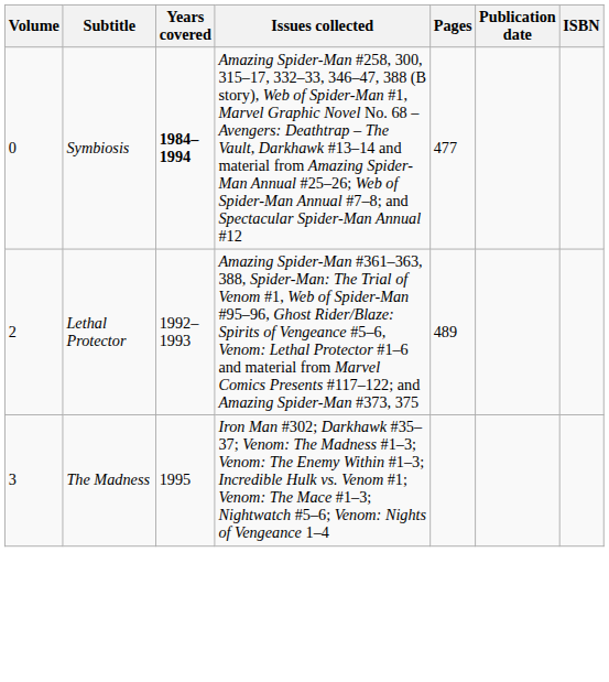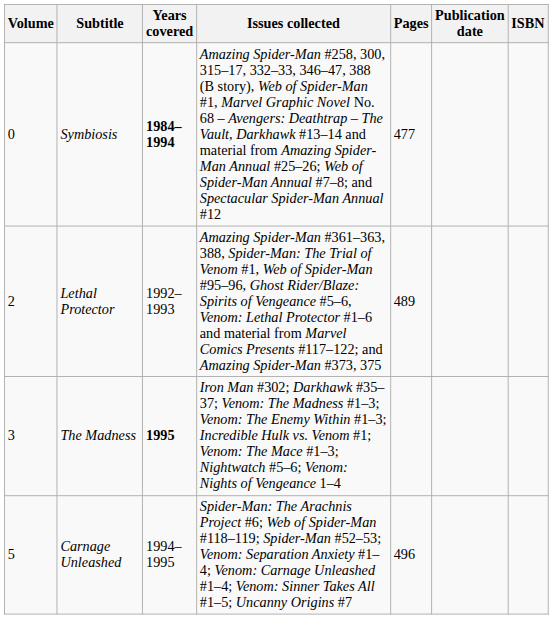 <table class="wikitable sortable" width=98%>
 <tr>
 <th>Volume</th>
 <th width="18%">Subtitle</th>
 <th>Years covered</th>
 <th class="unsortable" width="50%">Issues collected</th>
 <th>Pages</th>
 <th>Publication date</th>
 <th class="unsortable">ISBN</th>
 </tr>
 <tr>
 <td>0</td>
 <td><em>Symbiosis</em></td>
 <td><strong>1984–1994</strong></td>
 <td><em>Amazing Spider-Man</em> #258, 300, 315–17, 332–33, 346–47, 388 (B story), <em>Web of Spider-Man</em> #1, <em>Marvel Graphic Novel</em> No. 68 – <em>Avengers: Deathtrap – The Vault</em>, <em>Darkhawk</em> #13–14 and material from <em>Amazing Spider-Man Annual</em> #25–26; <em>Web of Spider-Man Annual</em> #7–8; and <em>Spectacular Spider-Man Annual</em> #12</td>
 <td>477</td>
 <td></td>
 <td></td>
 </tr>
 <tr>
 <td>2</td>
 <td><em>Lethal Protector</em></td>
 <td>1992–1993</td>
 <td><em>Amazing Spider-Man</em> #361–363, 388, <em>Spider-Man: The Trial of Venom</em> #1, <em>Web of Spider-Man</em> #95–96, <em>Ghost Rider/Blaze: Spirits of Vengeance</em> #5–6,  <em>Venom: Lethal Protector</em> #1–6 and material from <em>Marvel Comics Presents</em> #117–122; and <em>Amazing Spider-Man</em> #373, 375</td>
 <td>489</td>
 <td></td>
 <td></td>
 </tr>
 <tr>
 <td>3</td>
 <td><em>The Madness</em></td>
-<td>1995</td>
+<td><strong>1995</strong></td>
 <td><em>Iron Man</em> #302; <em>Darkhawk</em> #35–37; <em>Venom: The Madness</em> #1–3; <em>Venom: The Enemy Within</em> #1–3; <em>Incredible Hulk vs. Venom</em> #1; <em>Venom: The Mace</em> #1–3; <em>Nightwatch</em> #5–6; <em>Venom: Nights of Vengeance</em> 1–4</td>
 <td></td>
 <td></td>
 <td></td>
 </tr>
+<tr>
+<td>5</td>
+<td><em>Carnage Unleashed</em></td>
+<td>1994–1995</td>
+<td><em>Spider-Man: The Arachnis Project</em> #6; <em>Web of Spider-Man</em> #118–119; <em>Spider-Man</em> #52–53; <em>Venom: Separation Anxiety</em> #1–4; <em>Venom: Carnage Unleashed</em> #1–4; <em>Venom: Sinner Takes All</em> #1–5; <em>Uncanny Origins</em> #7</td>
+<td>496</td>
+<td></td>
+<td></td>
+</tr>
 </table>
